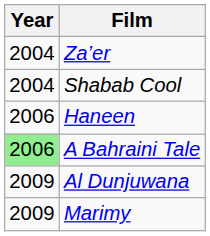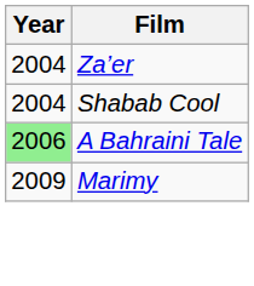 <table class="wikitable">
 <tr>
 <th>Year</th>
 <th>Film</th>
 </tr>
 <tr>
 <td>2004</td>
 <td><em><a href='#'>Za’er</a></em></td>
 </tr>
 <tr>
 <td>2004</td>
 <td><em>Shabab Cool</em></td>
 </tr>
 <tr>
-<td>2006</td>
-<td><em><a href='#'>Haneen</a></em></td>
-</tr>
-<tr>
 <td style="background: lightgreen;">2006</td>
 <td><em><a href='#'>A Bahraini Tale</a></em></td>
-</tr>
-<tr>
-<td>2009</td>
-<td><em><a href='#'>Al Dunjuwana</a></em></td>
 </tr>
 <tr>
 <td>2009</td>
 <td><em><a href='#'>Marimy</a></em></td>
 </tr>
 </table>
